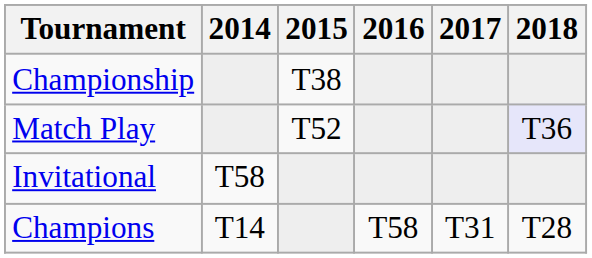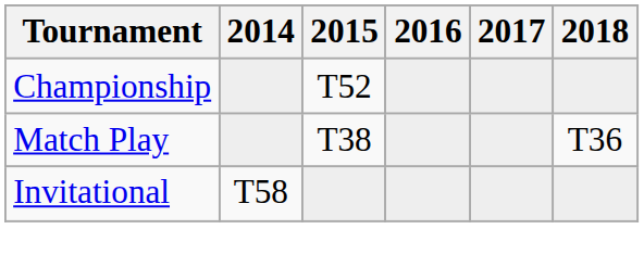 <table class="wikitable" style="text-align:center;">
 <tr>
 <th>Tournament</th>
 <th>2014</th>
 <th>2015</th>
 <th>2016</th>
 <th>2017</th>
 <th>2018</th>
 </tr>
 <tr>
 <td align="left"><a href='#'>Championship</a></td>
 <td style="background:#eeeeee;"></td>
-<td>T38</td>
+<td>T52</td>
 <td style="background:#eeeeee;"></td>
 <td style="background:#eeeeee;"></td>
 <td style="background:#eeeeee;"></td>
 </tr>
 <tr>
 <td align="left"><a href='#'>Match Play</a></td>
 <td style="background:#eeeeee;"></td>
-<td>T52</td>
+<td>T38</td>
 <td style="background:#eeeeee;"></td>
 <td style="background:#eeeeee;"></td>
-<td style="background: lavender;">T36</td>
+<td>T36</td>
 </tr>
 <tr>
 <td align="left"><a href='#'>Invitational</a></td>
 <td>T58</td>
 <td style="background:#eeeeee;"></td>
 <td style="background:#eeeeee;"></td>
 <td style="background:#eeeeee;"></td>
 <td style="background:#eeeeee;"></td>
 </tr>
-<tr>
-<td align="left"><a href='#'>Champions</a></td>
-<td>T14</td>
-<td style="background:#eeeeee;"></td>
-<td>T58</td>
-<td>T31</td>
-<td>T28</td>
-</tr>
 </table>
